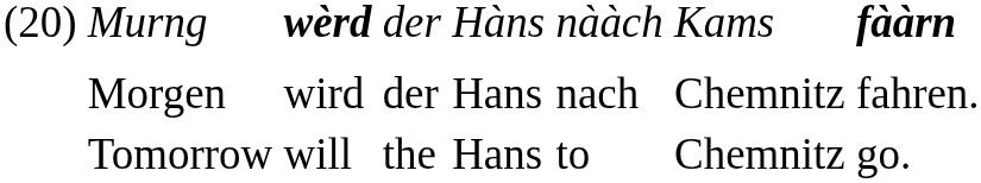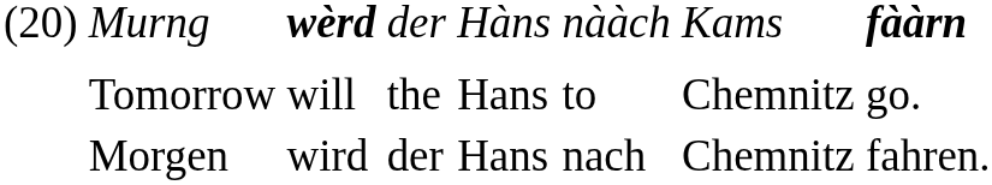 <table>
 <tr>
 <td>(20)</td>
 <td><em>Murng</em></td>
 <td><strong><em>wèrd</em></strong></td>
 <td><em>der</em></td>
 <td><em>Hàns</em></td>
 <td><em>nààch</em></td>
 <td><em>Kams</em></td>
 <td><strong><em>fààrn</em></strong></td>
 </tr>
 <tr>
 <td></td>
 <td></td>
 <td></td>
 <td></td>
 <td></td>
 <td></td>
 <td></td>
 <td></td>
 </tr>
 <tr>
 <td></td>
+<td>Tomorrow</td>
+<td>will</td>
+<td>the</td>
+<td>Hans</td>
+<td>to</td>
+<td>Chemnitz</td>
+<td>go.</td>
+</tr>
+<tr>
+<td></td>
 <td>Morgen</td>
 <td>wird</td>
 <td>der</td>
 <td>Hans</td>
 <td>nach</td>
 <td>Chemnitz</td>
 <td>fahren.</td>
 </tr>
-<tr>
-<td></td>
-<td>Tomorrow</td>
-<td>will</td>
-<td>the</td>
-<td>Hans</td>
-<td>to</td>
-<td>Chemnitz</td>
-<td>go.</td>
-</tr>
 </table>
